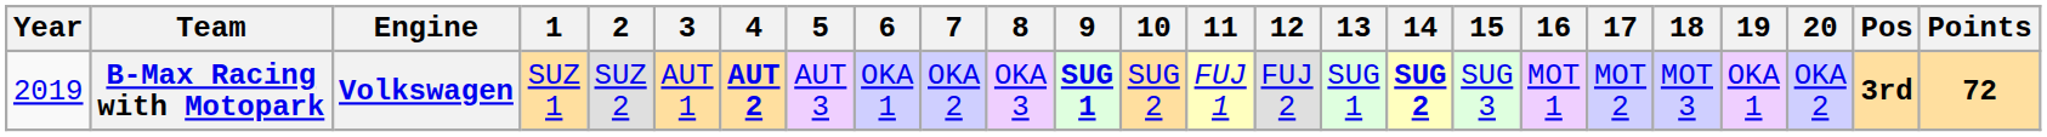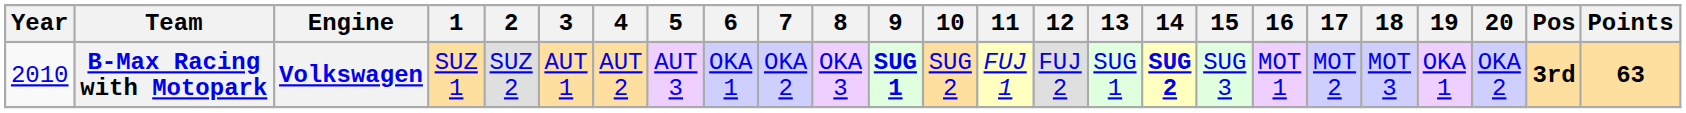 <table class="wikitable" style="text-align:center; font-size:85%">
 <tr>
 <th>Year</th>
 <th>Team</th>
 <th>Engine</th>
 <th>1</th>
 <th>2</th>
 <th>3</th>
 <th>4</th>
 <th>5</th>
 <th>6</th>
 <th>7</th>
 <th>8</th>
 <th>9</th>
 <th>10</th>
 <th>11</th>
 <th>12</th>
 <th>13</th>
 <th>14</th>
 <th>15</th>
 <th>16</th>
 <th>17</th>
 <th>18</th>
 <th>19</th>
 <th>20</th>
 <th>Pos</th>
 <th>Points</th>
 </tr>
 <tr>
-<td><a href='#'>2019</a></td>
+<td><a href='#'>2010</a></td>
 <th nowrap><a href='#'>B-Max Racing</a><br>with <a href='#'>Motopark</a></th>
 <th><a href='#'>Volkswagen</a></th>
 <td style="background:#FFDF9F;"><a href='#'>SUZ<br>1</a><br></td>
 <td style="background:#DFDFDF;"><a href='#'>SUZ<br>2</a><br></td>
 <td style="background:#FFDF9F;"><a href='#'>AUT<br>1</a><br></td>
-<td style="background:#FFDF9F;"><strong><a href='#'>AUT<br>2</a><br></strong></td>
+<td style="background:#FFDF9F;"><a href='#'>AUT<br>2</a><br></td>
 <td style="background:#EFCFFF;"><a href='#'>AUT<br>3</a><br></td>
 <td style="background:#CFCFFF;"><a href='#'>OKA<br>1</a><br></td>
 <td style="background:#CFCFFF;"><a href='#'>OKA<br>2</a><br></td>
 <td style="background:#EFCFFF;"><a href='#'>OKA<br>3</a><br></td>
 <td style="background:#DFFFDF;"><strong><a href='#'>SUG<br>1</a><br></strong></td>
 <td style="background:#FFDF9F;"><a href='#'>SUG<br>2</a><br></td>
 <td style="background:#FFFFBF;"><em><a href='#'>FUJ<br>1</a></em><br></td>
 <td style="background:#DFDFDF;"><a href='#'>FUJ<br>2</a><br></td>
 <td style="background:#DFFFDF;"><a href='#'>SUG<br>1</a><br></td>
 <td style="background:#FFFFBF;"><strong><a href='#'>SUG<br>2</a></strong><br></td>
 <td style="background:#DFFFDF;"><a href='#'>SUG<br>3</a><br></td>
 <td style="background:#EFCFFF;"><a href='#'>MOT<br>1</a><br></td>
 <td style="background:#CFCFFF;"><a href='#'>MOT<br>2</a><br></td>
 <td style="background:#CFCFFF;"><a href='#'>MOT<br>3</a><br></td>
 <td style="background:#EFCFFF;"><a href='#'>OKA<br>1</a><br></td>
 <td style="background:#CFCFFF;"><a href='#'>OKA<br>2</a><br></td>
 <th style="background:#FFDF9F;">3rd</th>
-<th style="background:#FFDF9F;">72</th>
+<th style="background:#FFDF9F;">63</th>
 </tr>
 </table>
